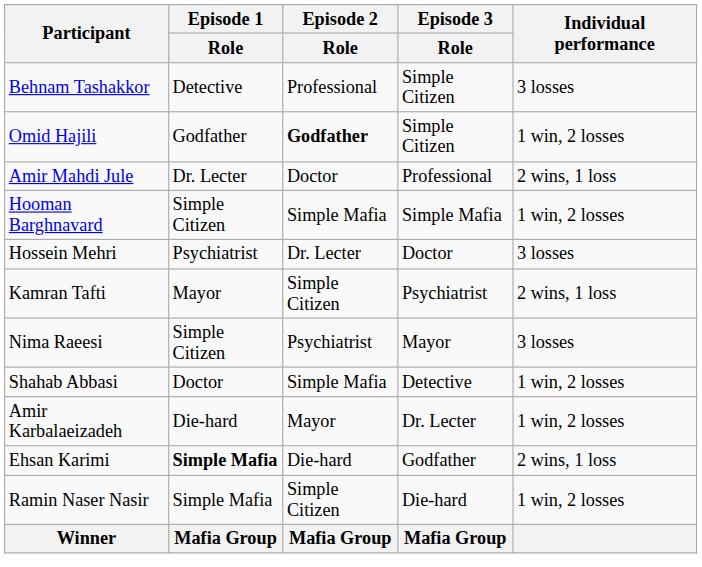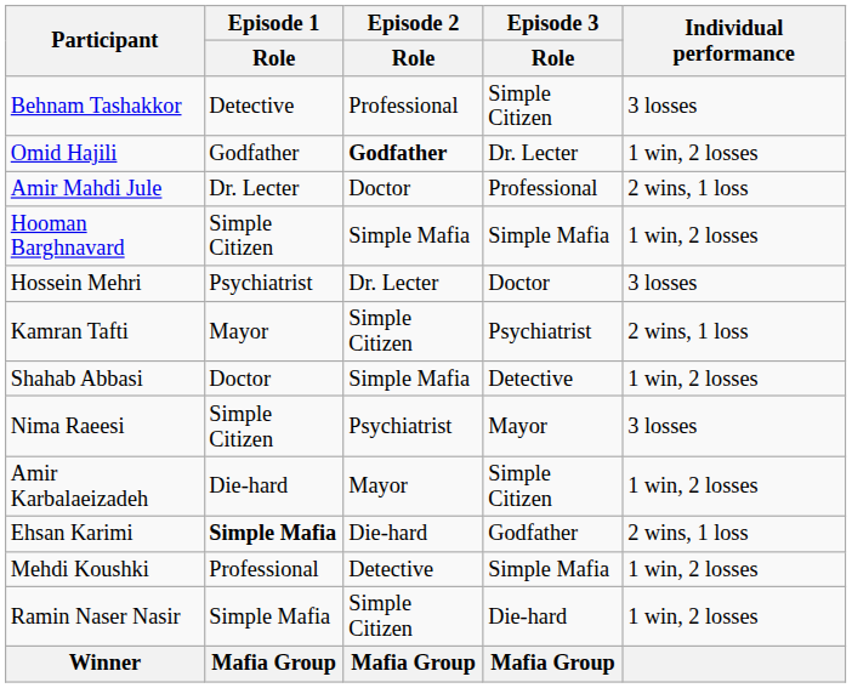 <table class="wikitable">
 <tr>
 <th rowspan="2">Participant</th>
 <th>Episode 1</th>
 <th>Episode 2</th>
 <th>Episode 3</th>
 <th rowspan="2">Individual performance</th>
 </tr>
 <tr>
 <th>Role</th>
 <th>Role</th>
 <th>Role</th>
 </tr>
 <tr>
 <td><a href='#'>Behnam Tashakkor</a></td>
 <td>Detective</td>
 <td>Professional</td>
 <td>Simple Citizen</td>
 <td>3 losses</td>
 </tr>
 <tr>
 <td><a href='#'>Omid Hajili</a></td>
 <td>Godfather</td>
 <td><strong>Godfather</strong></td>
-<td>Simple Citizen</td>
+<td>Dr. Lecter</td>
 <td>1 win, 2 losses</td>
 </tr>
 <tr>
 <td><a href='#'>Amir Mahdi Jule</a></td>
 <td>Dr. Lecter</td>
 <td>Doctor</td>
 <td>Professional</td>
 <td>2 wins, 1 loss</td>
 </tr>
 <tr>
 <td><a href='#'>Hooman Barghnavard</a></td>
 <td>Simple Citizen</td>
 <td>Simple Mafia</td>
 <td>Simple Mafia</td>
 <td>1 win, 2 losses</td>
 </tr>
 <tr>
 <td>Hossein Mehri</td>
 <td>Psychiatrist</td>
 <td>Dr. Lecter</td>
 <td>Doctor</td>
 <td>3 losses</td>
 </tr>
 <tr>
 <td>Kamran Tafti</td>
 <td>Mayor</td>
 <td>Simple Citizen</td>
 <td>Psychiatrist</td>
 <td>2 wins, 1 loss</td>
 </tr>
 <tr>
+<td>Shahab Abbasi</td>
+<td>Doctor</td>
+<td>Simple Mafia</td>
+<td>Detective</td>
+<td>1 win, 2 losses</td>
+</tr>
+<tr>
 <td>Nima Raeesi</td>
 <td>Simple Citizen</td>
 <td>Psychiatrist</td>
 <td>Mayor</td>
 <td>3 losses</td>
 </tr>
 <tr>
-<td>Shahab Abbasi</td>
-<td>Doctor</td>
-<td>Simple Mafia</td>
-<td>Detective</td>
-<td>1 win, 2 losses</td>
-</tr>
-<tr>
 <td>Amir Karbalaeizadeh</td>
 <td>Die-hard</td>
 <td>Mayor</td>
-<td>Dr. Lecter</td>
+<td>Simple Citizen</td>
 <td>1 win, 2 losses</td>
 </tr>
 <tr>
 <td>Ehsan Karimi</td>
 <td><strong>Simple Mafia</strong></td>
 <td>Die-hard</td>
 <td>Godfather</td>
 <td>2 wins, 1 loss</td>
+</tr>
+<tr>
+<td>Mehdi Koushki</td>
+<td>Professional</td>
+<td>Detective</td>
+<td>Simple Mafia</td>
+<td>1 win, 2 losses</td>
 </tr>
 <tr>
 <td>Ramin Naser Nasir</td>
 <td>Simple Mafia</td>
 <td>Simple Citizen</td>
 <td>Die-hard</td>
 <td>1 win, 2 losses</td>
 </tr>
 <tr>
 <th>Winner</th>
 <th>Mafia Group</th>
 <th>Mafia Group</th>
 <th>Mafia Group</th>
 <th></th>
 </tr>
 </table>
